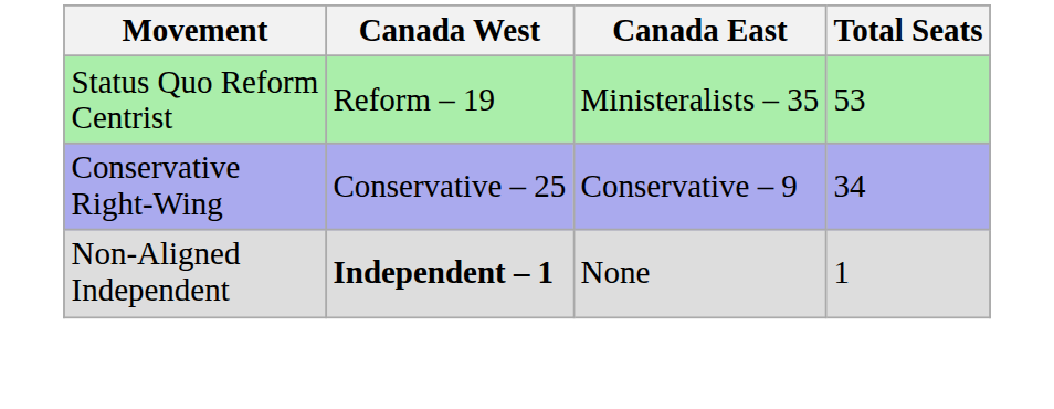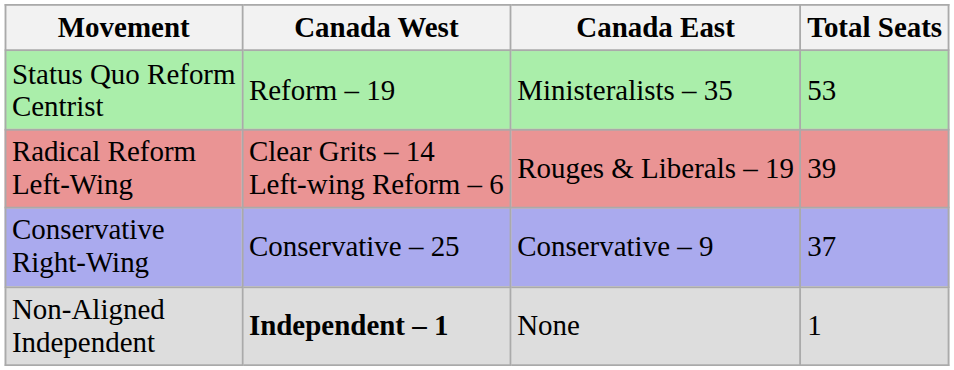 <table class="wikitable" style="margin:auto;">
 <tr>
 <th bgcolor = #BBBBBB>Movement</th>
 <th bgcolor = #BBBBBB>Canada West</th>
 <th bgcolor = #BBBBBB>Canada East</th>
 <th bgcolor = #BBBBBB>Total Seats</th>
 </tr>
 <tr>
 <td bgcolor = #AAEEAA>Status Quo Reform<br>Centrist</td>
 <td bgcolor = #AAEEAA>Reform – 19</td>
 <td bgcolor = #AAEEAA>Ministeralists – 35</td>
 <td bgcolor = #AAEEAA>53</td>
 </tr>
 <tr>
+<td bgcolor = #EA9494>Radical Reform<br>Left-Wing</td>
+<td bgcolor = #EA9494>Clear Grits – 14 <br> Left-wing Reform – 6</td>
+<td bgcolor = #EA9494>Rouges & Liberals – 19</td>
+<td bgcolor = #EA9494>39</td>
+</tr>
+<tr>
 <td bgcolor = #AAAAEE>Conservative<br>Right-Wing</td>
 <td bgcolor = #AAAAEE>Conservative – 25</td>
 <td bgcolor = #AAAAEE>Conservative – 9</td>
-<td bgcolor = #AAAAEE>34</td>
+<td bgcolor = #AAAAEE>37</td>
 </tr>
 <tr>
 <td bgcolor = #DDDDDD>Non-Aligned<br>Independent</td>
 <td bgcolor = #DDDDDD><strong>Independent – 1</strong></td>
 <td bgcolor = #DDDDDD>None</td>
 <td bgcolor = #DDDDDD>1</td>
 </tr>
 </table>
